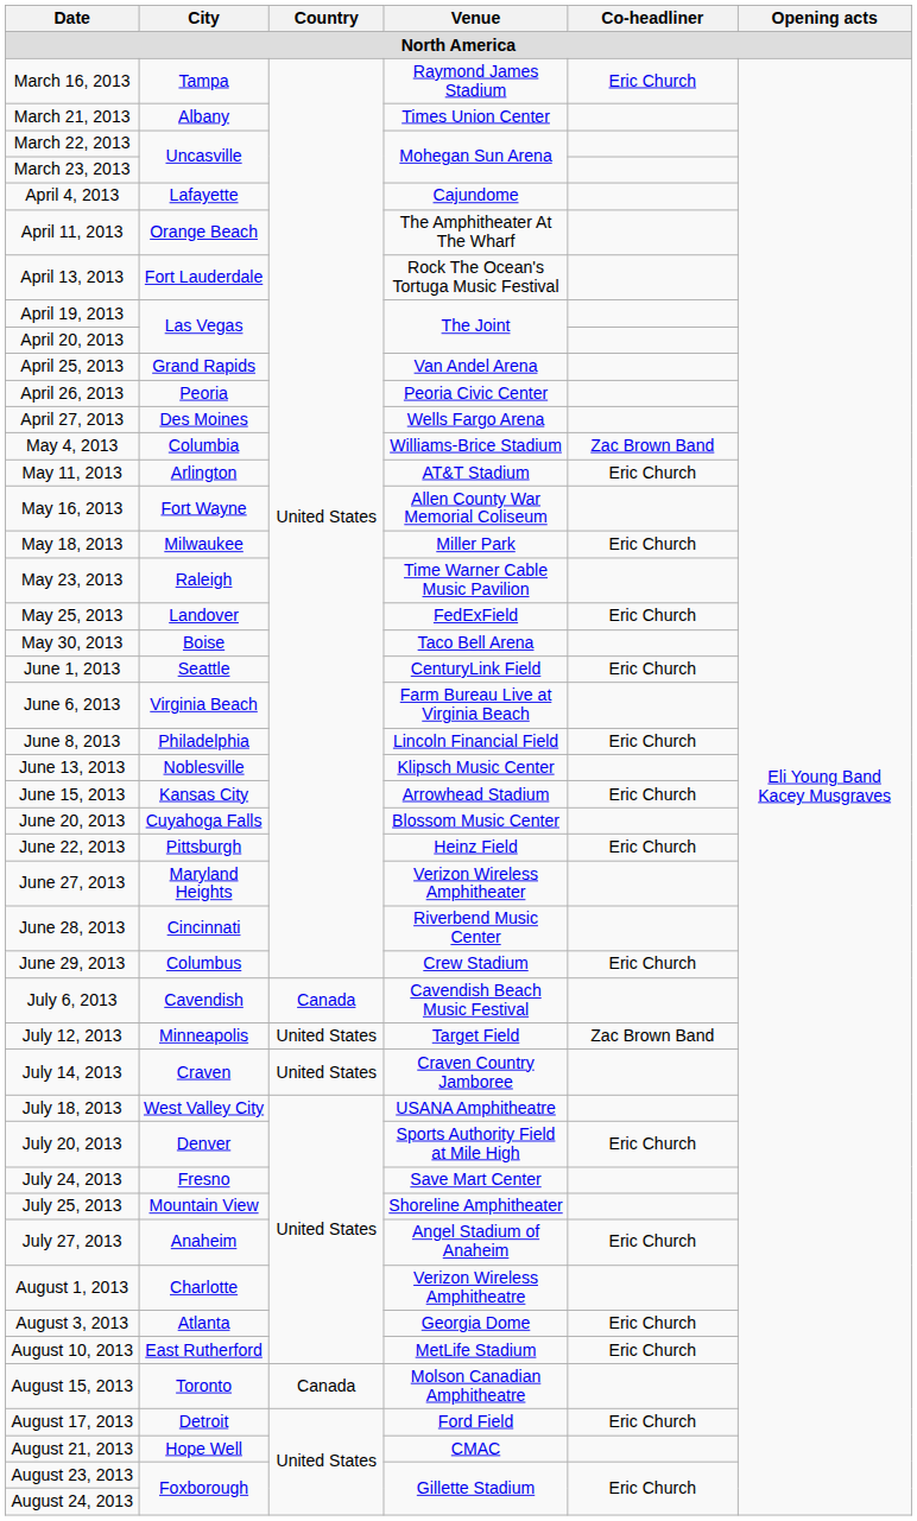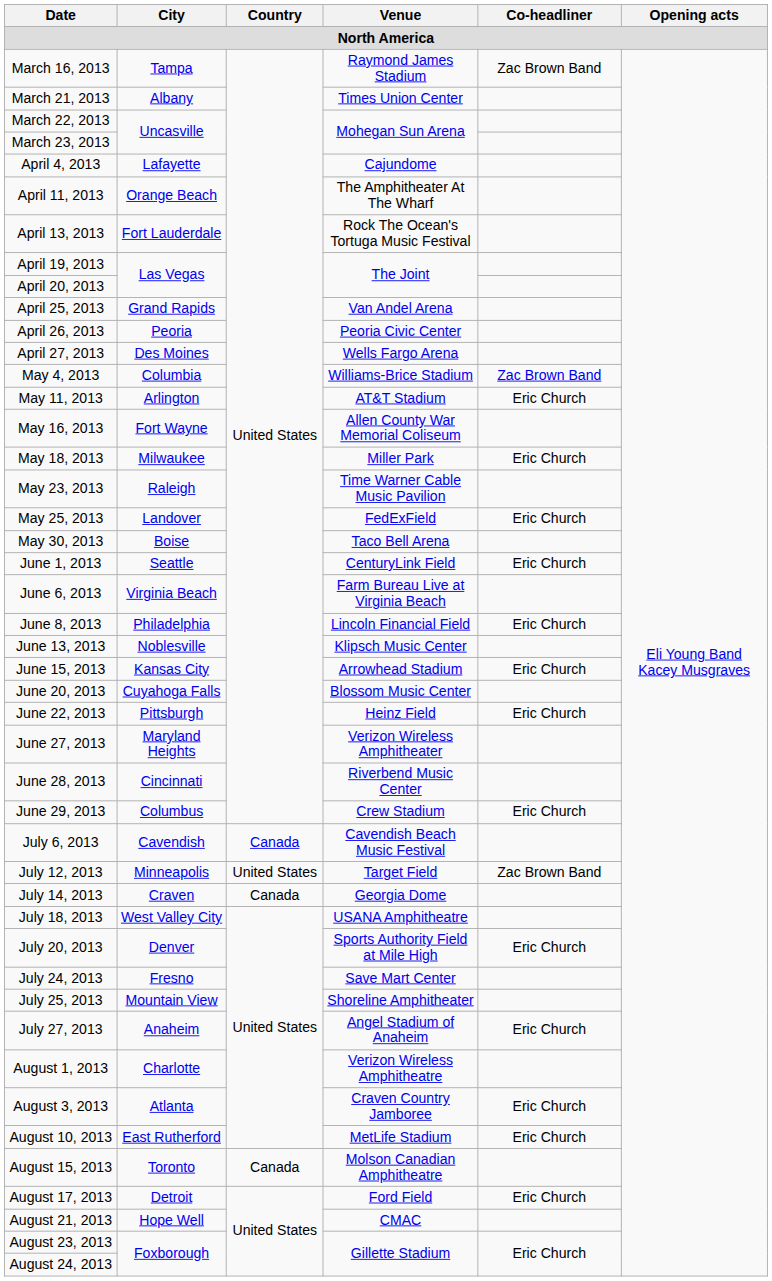 <table class="wikitable" style="text-align:center;">
 <tr>
 <th style="width:200px;">Date</th>
 <th style="width:150px;">City</th>
 <th style="width:150px;">Country</th>
 <th style="width:250px;">Venue</th>
 <th style="width:250px;">Co-headliner</th>
 <th style="width:250px;">Opening acts</th>
 </tr>
 <tr style="background:#ddd;">
 <td colspan="6"><strong>North America</strong></td>
 </tr>
 <tr>
 <td>March 16, 2013</td>
 <td><a href='#'>Tampa</a></td>
 <td rowspan="29">United States</td>
 <td><a href='#'>Raymond James Stadium</a></td>
-<td><a href='#'>Eric Church</a></td>
+<td>Zac Brown Band</td>
 <td rowspan="45"><a href='#'>Eli Young Band</a><br><a href='#'>Kacey Musgraves</a></td>
 </tr>
 <tr>
 <td>March 21, 2013</td>
 <td><a href='#'>Albany</a></td>
 <td><a href='#'>Times Union Center</a></td>
 <td></td>
 </tr>
 <tr>
 <td>March 22, 2013</td>
 <td rowspan=2><a href='#'>Uncasville</a></td>
 <td rowspan=2><a href='#'>Mohegan Sun Arena</a></td>
 <td></td>
 </tr>
 <tr>
 <td>March 23, 2013</td>
 <td></td>
 </tr>
 <tr>
 <td>April 4, 2013</td>
 <td><a href='#'>Lafayette</a></td>
 <td><a href='#'>Cajundome</a></td>
 <td></td>
 </tr>
 <tr>
 <td>April 11, 2013</td>
 <td><a href='#'>Orange Beach</a></td>
 <td>The Amphitheater At The Wharf</td>
 <td></td>
 </tr>
 <tr>
 <td>April 13, 2013</td>
 <td><a href='#'>Fort Lauderdale</a></td>
 <td>Rock The Ocean's Tortuga Music Festival</td>
 <td></td>
 </tr>
 <tr>
 <td>April 19, 2013</td>
 <td rowspan=2><a href='#'>Las Vegas</a></td>
 <td rowspan=2><a href='#'>The Joint</a></td>
 <td></td>
 </tr>
 <tr>
 <td>April 20, 2013</td>
 <td></td>
 </tr>
 <tr>
 <td>April 25, 2013</td>
 <td><a href='#'>Grand Rapids</a></td>
 <td><a href='#'>Van Andel Arena</a></td>
 <td></td>
 </tr>
 <tr>
 <td>April 26, 2013</td>
 <td><a href='#'>Peoria</a></td>
 <td><a href='#'>Peoria Civic Center</a></td>
 <td></td>
 </tr>
 <tr>
 <td>April 27, 2013</td>
 <td><a href='#'>Des Moines</a></td>
 <td><a href='#'>Wells Fargo Arena</a></td>
 <td></td>
 </tr>
 <tr>
 <td>May 4, 2013</td>
 <td><a href='#'>Columbia</a></td>
 <td><a href='#'>Williams-Brice Stadium</a></td>
 <td><a href='#'>Zac Brown Band</a></td>
 </tr>
 <tr>
 <td>May 11, 2013</td>
 <td><a href='#'>Arlington</a></td>
 <td><a href='#'>AT&T Stadium</a></td>
 <td>Eric Church</td>
 </tr>
 <tr>
 <td>May 16, 2013</td>
 <td><a href='#'>Fort Wayne</a></td>
 <td><a href='#'>Allen County War Memorial Coliseum</a></td>
 <td></td>
 </tr>
 <tr>
 <td>May 18, 2013</td>
 <td><a href='#'>Milwaukee</a></td>
 <td><a href='#'>Miller Park</a></td>
 <td>Eric Church</td>
 </tr>
 <tr>
 <td>May 23, 2013</td>
 <td><a href='#'>Raleigh</a></td>
 <td><a href='#'>Time Warner Cable Music Pavilion</a></td>
 <td></td>
 </tr>
 <tr>
 <td>May 25, 2013</td>
 <td><a href='#'>Landover</a></td>
 <td><a href='#'>FedExField</a></td>
 <td>Eric Church</td>
 </tr>
 <tr>
 <td>May 30, 2013</td>
 <td><a href='#'>Boise</a></td>
 <td><a href='#'>Taco Bell Arena</a></td>
 <td></td>
 </tr>
 <tr>
 <td>June 1, 2013</td>
 <td><a href='#'>Seattle</a></td>
 <td><a href='#'>CenturyLink Field</a></td>
 <td>Eric Church</td>
 </tr>
 <tr>
 <td>June 6, 2013</td>
 <td><a href='#'>Virginia Beach</a></td>
 <td><a href='#'>Farm Bureau Live at Virginia Beach</a></td>
 <td></td>
 </tr>
 <tr>
 <td>June 8, 2013</td>
 <td><a href='#'>Philadelphia</a></td>
 <td><a href='#'>Lincoln Financial Field</a></td>
 <td>Eric Church</td>
 </tr>
 <tr>
 <td>June 13, 2013</td>
 <td><a href='#'>Noblesville</a></td>
 <td><a href='#'>Klipsch Music Center</a></td>
 <td></td>
 </tr>
 <tr>
 <td>June 15, 2013</td>
 <td><a href='#'>Kansas City</a></td>
 <td><a href='#'>Arrowhead Stadium</a></td>
 <td>Eric Church</td>
 </tr>
 <tr>
 <td>June 20, 2013</td>
 <td><a href='#'>Cuyahoga Falls</a></td>
 <td><a href='#'>Blossom Music Center</a></td>
 <td></td>
 </tr>
 <tr>
 <td>June 22, 2013</td>
 <td><a href='#'>Pittsburgh</a></td>
 <td><a href='#'>Heinz Field</a></td>
 <td>Eric Church</td>
 </tr>
 <tr>
 <td>June 27, 2013</td>
 <td><a href='#'>Maryland Heights</a></td>
 <td><a href='#'>Verizon Wireless Amphitheater</a></td>
 <td></td>
 </tr>
 <tr>
 <td>June 28, 2013</td>
 <td><a href='#'>Cincinnati</a></td>
 <td><a href='#'>Riverbend Music Center</a></td>
 <td></td>
 </tr>
 <tr>
 <td>June 29, 2013</td>
 <td><a href='#'>Columbus</a></td>
 <td><a href='#'>Crew Stadium</a></td>
 <td>Eric Church</td>
 </tr>
 <tr>
 <td>July 6, 2013</td>
 <td><a href='#'>Cavendish</a></td>
 <td><a href='#'>Canada</a></td>
 <td><a href='#'>Cavendish Beach Music Festival</a></td>
 <td></td>
 </tr>
 <tr>
 <td>July 12, 2013</td>
 <td><a href='#'>Minneapolis</a></td>
 <td>United States</td>
 <td><a href='#'>Target Field</a></td>
 <td>Zac Brown Band</td>
 </tr>
 <tr>
 <td>July 14, 2013</td>
 <td><a href='#'>Craven</a></td>
-<td>United States</td>
-<td><a href='#'>Craven Country Jamboree</a></td>
+<td>Canada</td>
+<td><a href='#'>Georgia Dome</a></td>
 <td></td>
 </tr>
 <tr>
 <td>July 18, 2013</td>
 <td><a href='#'>West Valley City</a></td>
 <td rowspan="8">United States</td>
 <td><a href='#'>USANA Amphitheatre</a></td>
 <td></td>
 </tr>
 <tr>
 <td>July 20, 2013</td>
 <td><a href='#'>Denver</a></td>
 <td><a href='#'>Sports Authority Field at Mile High</a></td>
 <td>Eric Church</td>
 </tr>
 <tr>
 <td>July 24, 2013</td>
 <td><a href='#'>Fresno</a></td>
 <td><a href='#'>Save Mart Center</a></td>
 <td></td>
 </tr>
 <tr>
 <td>July 25, 2013</td>
 <td><a href='#'>Mountain View</a></td>
 <td><a href='#'>Shoreline Amphitheater</a></td>
 <td></td>
 </tr>
 <tr>
 <td>July 27, 2013</td>
 <td><a href='#'>Anaheim</a></td>
 <td><a href='#'>Angel Stadium of Anaheim</a></td>
 <td>Eric Church</td>
 </tr>
 <tr>
 <td>August 1, 2013</td>
 <td><a href='#'>Charlotte</a></td>
 <td><a href='#'>Verizon Wireless Amphitheatre</a></td>
 <td></td>
 </tr>
 <tr>
 <td>August 3, 2013</td>
 <td><a href='#'>Atlanta</a></td>
-<td><a href='#'>Georgia Dome</a></td>
+<td><a href='#'>Craven Country Jamboree</a></td>
 <td>Eric Church</td>
 </tr>
 <tr>
 <td>August 10, 2013</td>
 <td><a href='#'>East Rutherford</a></td>
 <td><a href='#'>MetLife Stadium</a></td>
 <td>Eric Church</td>
 </tr>
 <tr>
 <td>August 15, 2013</td>
 <td><a href='#'>Toronto</a></td>
 <td>Canada</td>
 <td><a href='#'>Molson Canadian Amphitheatre</a></td>
 <td></td>
 </tr>
 <tr>
 <td>August 17, 2013</td>
 <td><a href='#'>Detroit</a></td>
 <td rowspan="4">United States</td>
 <td><a href='#'>Ford Field</a></td>
 <td>Eric Church</td>
 </tr>
 <tr>
 <td>August 21, 2013</td>
 <td><a href='#'>Hope Well</a></td>
 <td><a href='#'>CMAC</a></td>
 <td></td>
 </tr>
 <tr>
 <td>August 23, 2013</td>
 <td rowspan="2"><a href='#'>Foxborough</a></td>
 <td rowspan="2"><a href='#'>Gillette Stadium</a></td>
 <td rowspan="2">Eric Church</td>
 </tr>
 <tr>
 <td>August 24, 2013</td>
 </tr>
 </table>
